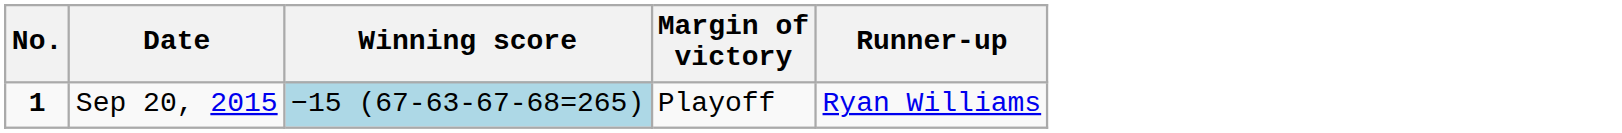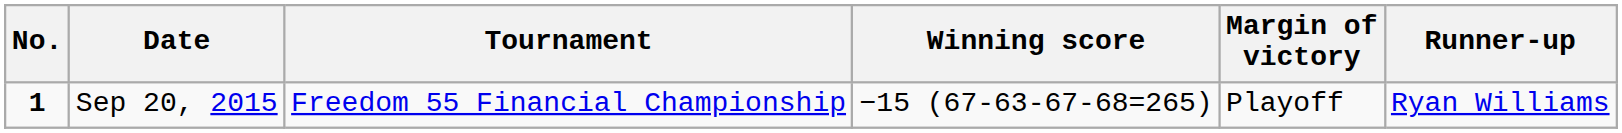 <table class="wikitable" style="font-size:95%;">
 <tr>
 <th>No.</th>
 <th>Date</th>
+<th>Tournament</th>
 <th>Winning score</th>
 <th>Margin of<br>victory</th>
 <th>Runner-up</th>
 </tr>
 <tr>
 <td align=center><strong>1</strong></td>
 <td align=right>Sep 20, <a href='#'>2015</a></td>
-<td style="background: lightblue;">−15 (67-63-67-68=265)</td>
+<td><a href='#'>Freedom 55 Financial Championship</a></td>
+<td>−15 (67-63-67-68=265)</td>
 <td>Playoff</td>
 <td> <a href='#'>Ryan Williams</a></td>
 </tr>
 </table>
